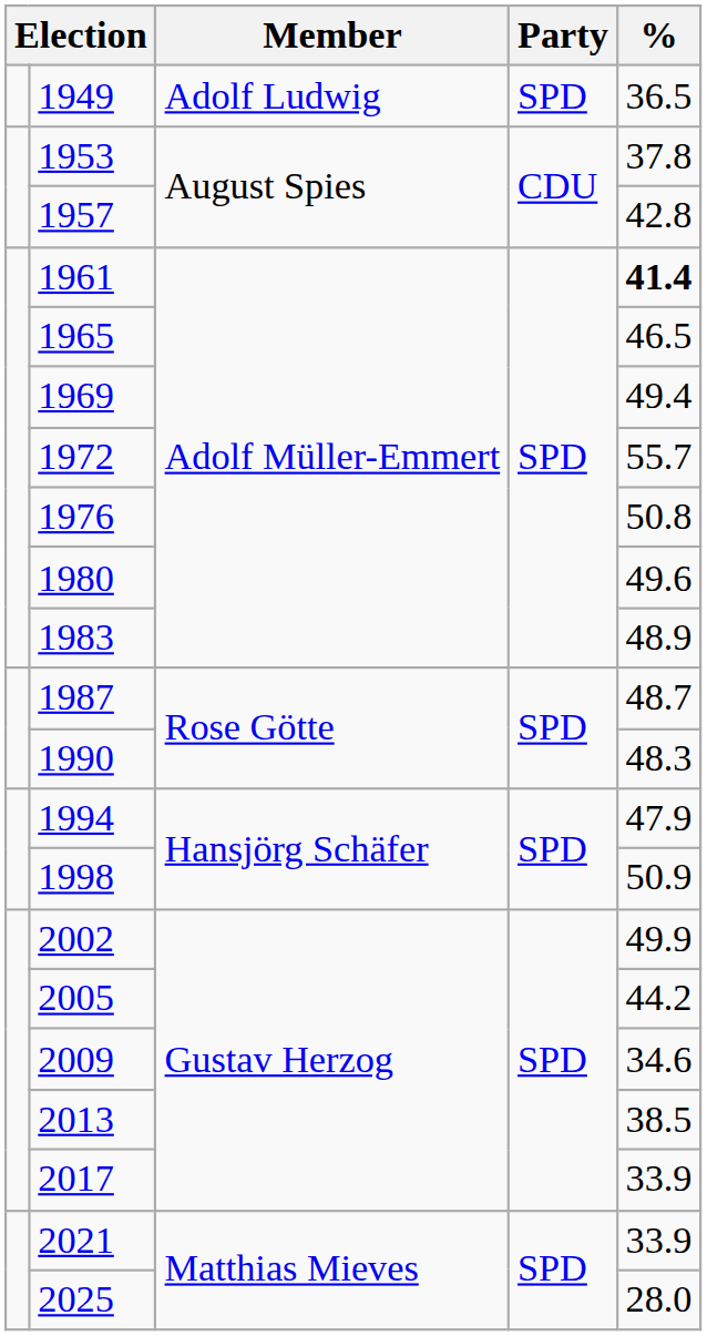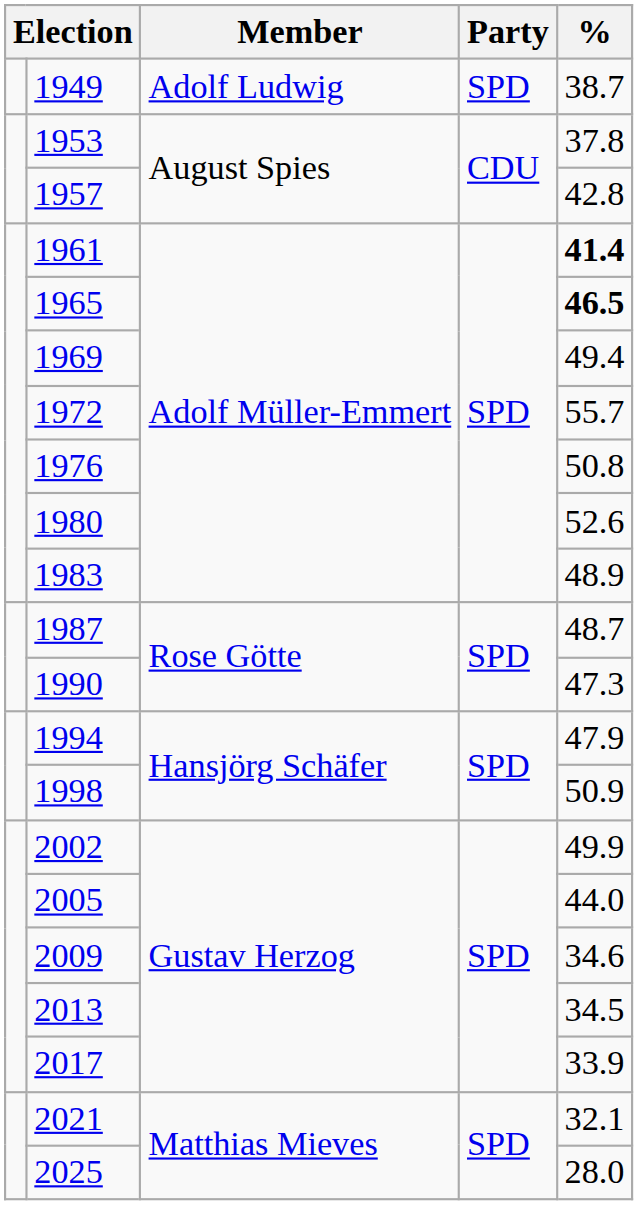 <table class=wikitable>
 <tr>
 <th colspan=2>Election</th>
 <th>Member</th>
 <th>Party</th>
 <th>%</th>
 </tr>
 <tr>
 <td bgcolor=></td>
 <td><a href='#'>1949</a></td>
 <td><a href='#'>Adolf Ludwig</a></td>
 <td><a href='#'>SPD</a></td>
-<td align=right>36.5</td>
+<td align=right>38.7</td>
 </tr>
 <tr>
 <td rowspan=2 bgcolor=></td>
 <td><a href='#'>1953</a></td>
 <td rowspan=2>August Spies</td>
 <td rowspan=2><a href='#'>CDU</a></td>
 <td align=right>37.8</td>
 </tr>
 <tr>
 <td><a href='#'>1957</a></td>
 <td align=right>42.8</td>
 </tr>
 <tr>
 <td rowspan=7 bgcolor=></td>
 <td><a href='#'>1961</a></td>
 <td rowspan=7><a href='#'>Adolf Müller-Emmert</a></td>
 <td rowspan=7><a href='#'>SPD</a></td>
 <td align=right><strong>41.4</strong></td>
 </tr>
 <tr>
 <td><a href='#'>1965</a></td>
-<td align=right>46.5</td>
+<td align=right><strong>46.5</strong></td>
 </tr>
 <tr>
 <td><a href='#'>1969</a></td>
 <td align=right>49.4</td>
 </tr>
 <tr>
 <td><a href='#'>1972</a></td>
 <td align=right>55.7</td>
 </tr>
 <tr>
 <td><a href='#'>1976</a></td>
 <td align=right>50.8</td>
 </tr>
 <tr>
 <td><a href='#'>1980</a></td>
-<td align=right>49.6</td>
+<td align=right>52.6</td>
 </tr>
 <tr>
 <td><a href='#'>1983</a></td>
 <td align=right>48.9</td>
 </tr>
 <tr>
 <td rowspan=2 bgcolor=></td>
 <td><a href='#'>1987</a></td>
 <td rowspan=2><a href='#'>Rose Götte</a></td>
 <td rowspan=2><a href='#'>SPD</a></td>
 <td align=right>48.7</td>
 </tr>
 <tr>
 <td><a href='#'>1990</a></td>
-<td align=right>48.3</td>
+<td align=right>47.3</td>
 </tr>
 <tr>
 <td rowspan=2 bgcolor=></td>
 <td><a href='#'>1994</a></td>
 <td rowspan=2><a href='#'>Hansjörg Schäfer</a></td>
 <td rowspan=2><a href='#'>SPD</a></td>
 <td align=right>47.9</td>
 </tr>
 <tr>
 <td><a href='#'>1998</a></td>
 <td align=right>50.9</td>
 </tr>
 <tr>
 <td rowspan=5 bgcolor=></td>
 <td><a href='#'>2002</a></td>
 <td rowspan=5><a href='#'>Gustav Herzog</a></td>
 <td rowspan=5><a href='#'>SPD</a></td>
 <td align=right>49.9</td>
 </tr>
 <tr>
 <td><a href='#'>2005</a></td>
-<td align=right>44.2</td>
+<td align=right>44.0</td>
 </tr>
 <tr>
 <td><a href='#'>2009</a></td>
 <td align=right>34.6</td>
 </tr>
 <tr>
 <td><a href='#'>2013</a></td>
-<td align=right>38.5</td>
+<td align=right>34.5</td>
 </tr>
 <tr>
 <td><a href='#'>2017</a></td>
 <td align=right>33.9</td>
 </tr>
 <tr>
 <td rowspan=2 bgcolor=></td>
 <td><a href='#'>2021</a></td>
 <td rowspan=2><a href='#'>Matthias Mieves</a></td>
 <td rowspan=2><a href='#'>SPD</a></td>
-<td align=right>33.9</td>
+<td align=right>32.1</td>
 </tr>
 <tr>
 <td><a href='#'>2025</a></td>
 <td align=right>28.0</td>
 </tr>
 </table>
